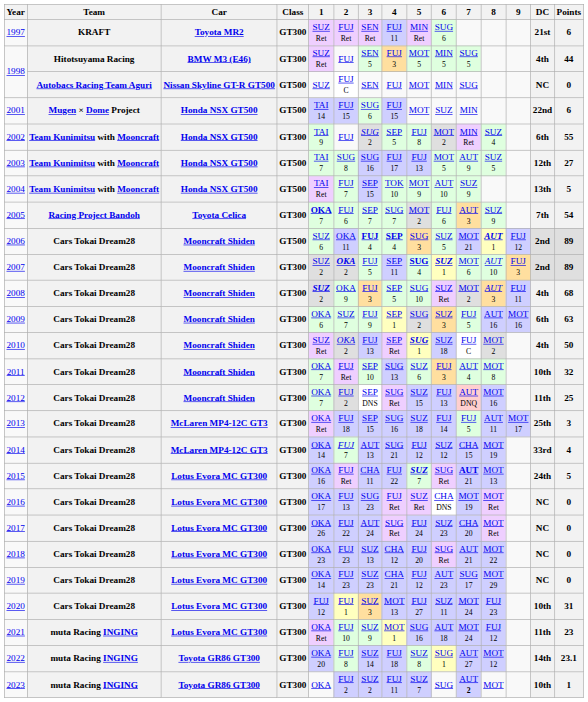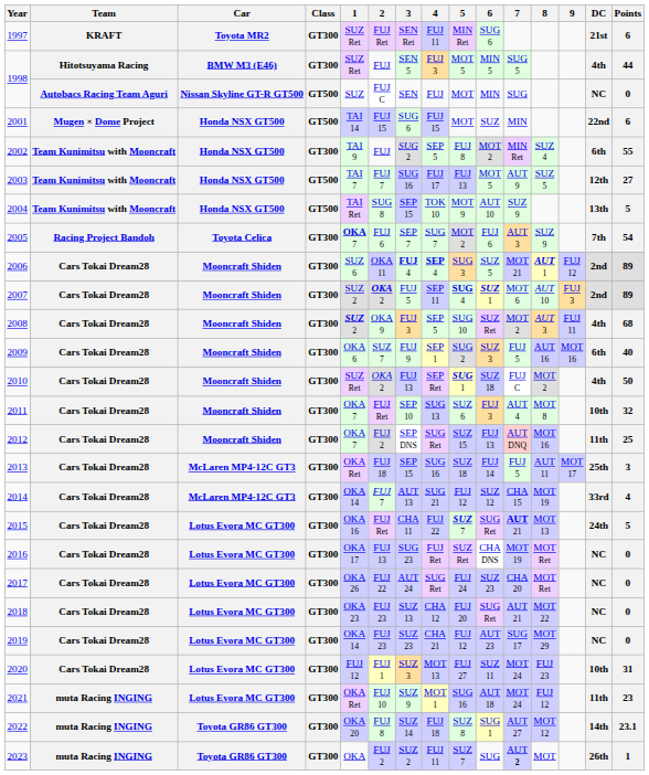 <table class="wikitable" style="text-align:center; font-size:90%">
 <tr>
 <th>Year</th>
 <th>Team</th>
 <th>Car</th>
 <th>Class</th>
 <th>1</th>
 <th>2</th>
 <th>3</th>
 <th>4</th>
 <th>5</th>
 <th>6</th>
 <th>7</th>
 <th>8</th>
 <th>9</th>
 <th>DC</th>
 <th>Points</th>
 </tr>
 <tr>
 <td><a href='#'>1997</a></td>
 <th>KRAFT</th>
 <th><a href='#'>Toyota MR2</a></th>
 <th>GT300</th>
 <td style="background:#EFCFFF;"><a href='#'>SUZ</a><br><small>Ret</small></td>
 <td style="background:#EFCFFF;"><a href='#'>FUJ</a><br><small>Ret</small></td>
 <td style="background:#EFCFFF;"><a href='#'>SEN</a><br><small>Ret</small></td>
 <td style="background:#CFCFFF;"><a href='#'>FUJ</a><br><small>11</small></td>
 <td style="background:#EFCFFF;"><a href='#'>MIN</a><br><small>Ret</small></td>
 <td style="background:#DFFFDF;"><a href='#'>SUG</a><br><small>6</small></td>
 <td></td>
 <td></td>
 <td></td>
 <th>21st</th>
 <th>6</th>
 </tr>
 <tr>
 <td rowspan="2"><a href='#'>1998</a></td>
 <th>Hitotsuyama Racing</th>
 <th><a href='#'>BMW M3 (E46)</a></th>
 <th>GT300</th>
 <td style="background:#EFCFFF;"><a href='#'>SUZ</a><br><small>Ret</small></td>
 <td><a href='#'>FUJ</a></td>
 <td style="background:#DFFFDF;"><a href='#'>SEN</a><br><small>5</small></td>
 <td style="background:#FFDF9F;"><a href='#'>FUJ</a><br><small>3</small></td>
 <td style="background:#DFFFDF;"><a href='#'>MOT</a><br><small>5</small></td>
 <td style="background:#DFFFDF;"><a href='#'>MIN</a><br><small>5</small></td>
 <td style="background:#DFFFDF;"><a href='#'>SUG</a><br><small>5</small></td>
 <td></td>
 <td></td>
 <th>4th</th>
 <th>44</th>
 </tr>
 <tr>
 <th><a href='#'>Autobacs Racing Team Aguri</a></th>
 <th><a href='#'>Nissan Skyline GT-R GT500</a></th>
 <th>GT500</th>
 <td><a href='#'>SUZ</a></td>
 <td style="background:#FFFFFF;"><a href='#'>FUJ</a><br><small>C</small></td>
 <td><a href='#'>SEN</a></td>
 <td><a href='#'>FUJ</a></td>
 <td><a href='#'>MOT</a></td>
 <td><a href='#'>MIN</a></td>
 <td><a href='#'>SUG</a></td>
 <td></td>
 <td></td>
 <th>NC</th>
 <th>0</th>
 </tr>
 <tr>
 <td><a href='#'>2001</a></td>
 <th><a href='#'>Mugen</a> × <a href='#'>Dome</a> Project</th>
 <th><a href='#'>Honda NSX GT500</a></th>
 <th>GT500</th>
 <td style="background:#CFCFFF;"><a href='#'>TAI</a><br><small>14</small></td>
 <td style="background:#CFCFFF;"><a href='#'>FUJ</a><br><small>15</small></td>
 <td style="background:#DFFFDF;"><a href='#'>SUG</a><br><small>6</small></td>
 <td style="background:#CFCFFF;"><a href='#'>FUJ</a><br><small>15</small></td>
 <td><a href='#'>MOT</a></td>
 <td><a href='#'>SUZ</a></td>
 <td><a href='#'>MIN</a></td>
 <td></td>
 <td></td>
 <th>22nd</th>
 <th>6</th>
 </tr>
 <tr>
 <td><a href='#'>2002</a></td>
 <th><a href='#'>Team Kunimitsu</a> with <a href='#'>Mooncraft</a></th>
 <th><a href='#'>Honda NSX GT500</a></th>
 <th>GT300</th>
 <td style="background:#DFFFDF;"><a href='#'>TAI</a><br><small>9</small></td>
 <td><a href='#'>FUJ</a></td>
 <td style="background:#DFDFDF;"><em><a href='#'>SUG</a></em><br><small>2</small></td>
 <td style="background:#DFFFDF;"><a href='#'>SEP</a><br><small>5</small></td>
 <td style="background:#DFFFDF;"><a href='#'>FUJ</a><br><small>8</small></td>
 <td style="background:#DFDFDF;"><a href='#'>MOT</a><br><small>2</small></td>
 <td style="background:#EFCFFF;"><a href='#'>MIN</a><br><small>Ret</small></td>
 <td style="background:#DFFFDF;"><a href='#'>SUZ</a><br><small>4</small></td>
 <td></td>
 <th>6th</th>
 <th>55</th>
 </tr>
 <tr>
 <td><a href='#'>2003</a></td>
 <th><a href='#'>Team Kunimitsu</a> with <a href='#'>Mooncraft</a></th>
 <th><a href='#'>Honda NSX GT500</a></th>
 <th>GT500</th>
 <td style="background:#DFFFDF;"><a href='#'>TAI</a><br><small>7</small></td>
-<td style="background:#DFFFDF;"><a href='#'>SUG</a><br><small>8</small></td>
+<td style="background:#DFFFDF;"><a href='#'>FUJ</a><br><small>7</small></td>
 <td style="background:#CFCFFF;"><a href='#'>SUG</a><br><small>16</small></td>
 <td style="background:#CFCFFF;"><a href='#'>FUJ</a><br><small>17</small></td>
 <td style="background:#CFCFFF;"><a href='#'>FUJ</a><br><small>13</small></td>
 <td style="background:#DFFFDF;"><a href='#'>MOT</a><br><small>5</small></td>
 <td style="background:#DFFFDF;"><a href='#'>AUT</a><br><small>9</small></td>
 <td style="background:#DFFFDF;"><a href='#'>SUZ</a><br><small>5</small></td>
 <td></td>
 <th>12th</th>
 <th>27</th>
 </tr>
 <tr>
 <td><a href='#'>2004</a></td>
 <th><a href='#'>Team Kunimitsu</a> with <a href='#'>Mooncraft</a></th>
 <th><a href='#'>Honda NSX GT500</a></th>
 <th>GT500</th>
 <td style="background:#EFCFFF;"><a href='#'>TAI</a><br><small>Ret</small></td>
-<td style="background:#DFFFDF;"><a href='#'>FUJ</a><br><small>7</small></td>
+<td style="background:#DFFFDF;"><a href='#'>SUG</a><br><small>8</small></td>
 <td style="background:#CFCFFF;"><a href='#'>SEP</a><br><small>15</small></td>
 <td style="background:#DFFFDF;"><a href='#'>TOK</a><br><small>10</small></td>
 <td style="background:#DFFFDF;"><a href='#'>MOT</a><br><small>9</small></td>
 <td style="background:#DFFFDF;"><a href='#'>AUT</a><br><small>10</small></td>
 <td style="background:#DFFFDF;"><a href='#'>SUZ</a><br><small>9</small></td>
 <td></td>
 <td></td>
 <th>13th</th>
 <th>5</th>
 </tr>
 <tr>
 <td><a href='#'>2005</a></td>
 <th><a href='#'>Racing Project Bandoh</a></th>
 <th><a href='#'>Toyota Celica</a></th>
 <th>GT300</th>
 <td style="background:#DFFFDF;"><strong><a href='#'>OKA</a></strong><br><small>7</small></td>
 <td style="background:#DFFFDF;"><a href='#'>FUJ</a><br><small>6</small></td>
 <td style="background:#DFFFDF;"><a href='#'>SEP</a><br><small>7</small></td>
 <td style="background:#DFFFDF;"><a href='#'>SUG</a><br><small>7</small></td>
 <td style="background:#DFDFDF;"><a href='#'>MOT</a><br><small>2</small></td>
 <td style="background:#DFFFDF;"><a href='#'>FUJ</a><br><small>6</small></td>
 <td style="background:#FFDF9F;"><a href='#'>AUT</a><br><small>3</small></td>
 <td style="background:#DFFFDF;"><a href='#'>SUZ</a><br><small>9</small></td>
 <td></td>
 <th>7th</th>
 <th>54</th>
 </tr>
 <tr>
 <td><a href='#'>2006</a></td>
 <th>Cars Tokai Dream28</th>
 <th><a href='#'>Mooncraft Shiden</a></th>
-<th>GT500</th>
+<th>GT300</th>
 <td style="background:#DFFFDF;"><a href='#'>SUZ</a><br><small>6</small></td>
 <td style="background:#CFCFFF;"><a href='#'>OKA</a><br><small>11</small></td>
 <td style="background:#DFFFDF;"><strong><a href='#'>FUJ</a></strong><br><small>4</small></td>
 <td style="background:#DFFFDF;"><strong><a href='#'>SEP</a></strong><br><small>4</small></td>
 <td style="background:#FFDF9F;"><a href='#'>SUG</a><br><small>3</small></td>
 <td style="background:#DFFFDF;"><a href='#'>SUZ</a><br><small>5</small></td>
 <td style="background:#CFCFFF;"><a href='#'>MOT</a><br><small>21</small></td>
 <td style="background:#FFFFBF;"><strong><em><a href='#'>AUT</a></em></strong><br><small>1</small></td>
 <td style="background:#CFCFFF;"><a href='#'>FUJ</a><br><small>12</small></td>
 <th style="background:#DFDFDF;">2nd</th>
 <th style="background:#DFDFDF;">89</th>
 </tr>
 <tr>
 <td><a href='#'>2007</a></td>
 <th>Cars Tokai Dream28</th>
 <th><a href='#'>Mooncraft Shiden</a></th>
 <th>GT300</th>
 <td style="background:#DFDFDF;"><a href='#'>SUZ</a><br><small>2</small></td>
 <td style="background:#DFDFDF;"><strong><em><a href='#'>OKA</a></em></strong><br><small>2</small></td>
 <td style="background:#DFFFDF;"><a href='#'>FUJ</a><br><small>5</small></td>
 <td style="background:#CFCFFF;"><a href='#'>SEP</a><br><small>11</small></td>
 <td style="background:#DFFFDF;"><strong><a href='#'>SUG</a></strong><br><small>4</small></td>
 <td style="background:#FFFFBF;"><strong><em><a href='#'>SUZ</a></em></strong><br><small>1</small></td>
 <td style="background:#DFFFDF;"><a href='#'>MOT</a><br><small>6</small></td>
 <td style="background:#DFFFDF;"><em><a href='#'>AUT</a></em><br><small>10</small></td>
 <td style="background:#FFDF9F;"><a href='#'>FUJ</a><br><small>3</small></td>
 <th style="background:#DFDFDF;">2nd</th>
 <th style="background:#DFDFDF;">89</th>
 </tr>
 <tr>
 <td><a href='#'>2008</a></td>
 <th>Cars Tokai Dream28</th>
 <th><a href='#'>Mooncraft Shiden</a></th>
 <th>GT300</th>
 <td style="background:#DFDFDF;"><strong><em><a href='#'>SUZ</a></em></strong><br><small>2</small></td>
 <td style="background:#DFFFDF;"><a href='#'>OKA</a><br><small>9</small></td>
 <td style="background:#FFDF9F;"><a href='#'>FUJ</a><br><small>3</small></td>
 <td style="background:#DFFFDF;"><a href='#'>SEP</a><br><small>5</small></td>
 <td style="background:#DFFFDF;"><a href='#'>SUG</a><br><small>10</small></td>
 <td style="background:#EFCFFF;"><a href='#'>SUZ</a><br><small>Ret</small></td>
 <td style="background:#DFDFDF;"><a href='#'>MOT</a><br><small>2</small></td>
 <td style="background:#FFDF9F;"><em><a href='#'>AUT</a></em><br><small>3</small></td>
 <td style="background:#CFCFFF;"><a href='#'>FUJ</a><br><small>11</small></td>
 <th>4th</th>
 <th>68</th>
 </tr>
 <tr>
 <td><a href='#'>2009</a></td>
 <th>Cars Tokai Dream28</th>
 <th><a href='#'>Mooncraft Shiden</a></th>
 <th>GT300</th>
 <td style="background:#DFFFDF;"><a href='#'>OKA</a><br><small>6</small></td>
 <td style="background:#DFFFDF;"><a href='#'>SUZ</a><br><small>7</small></td>
 <td style="background:#DFFFDF;"><a href='#'>FUJ</a><br><small>9</small></td>
 <td style="background:#FFFFBF;"><a href='#'>SEP</a><br><small>1</small></td>
 <td style="background:#DFDFDF;"><a href='#'>SUG</a><br><small>2</small></td>
 <td style="background:#FFDF9F;"><a href='#'>SUZ</a><br><small>3</small></td>
 <td style="background:#DFFFDF;"><a href='#'>FUJ</a><br><small>5</small></td>
 <td style="background:#CFCFFF;"><a href='#'>AUT</a><br><small>16</small></td>
 <td style="background:#CFCFFF;"><a href='#'>MOT</a><br><small>16</small></td>
 <th>6th</th>
-<th>63</th>
+<th>40</th>
 </tr>
 <tr>
 <td><a href='#'>2010</a></td>
 <th>Cars Tokai Dream28</th>
 <th><a href='#'>Mooncraft Shiden</a></th>
 <th>GT300</th>
 <td style="background:#EFCFFF;"><a href='#'>SUZ</a><br><small>Ret</small></td>
 <td style="background:#DFDFDF;"><em><a href='#'>OKA</a></em><br><small>2</small></td>
 <td style="background:#CFCFFF;"><a href='#'>FUJ</a><br><small>13</small></td>
 <td style="background:#EFCFFF;"><a href='#'>SEP</a><br><small>Ret</small></td>
 <td style="background:#FFFFBF;"><strong><em><a href='#'>SUG</a></em></strong><br><small>1</small></td>
 <td style="background:#CFCFFF;"><a href='#'>SUZ</a><br><small>18</small></td>
 <td style="background:#FFFFFF;"><a href='#'>FUJ</a><br><small>C</small></td>
 <td style="background:#DFDFDF;"><a href='#'>MOT</a><br><small>2</small></td>
 <td></td>
 <th>4th</th>
 <th>50</th>
 </tr>
 <tr>
 <td><a href='#'>2011</a></td>
 <th>Cars Tokai Dream28</th>
 <th><a href='#'>Mooncraft Shiden</a></th>
 <th>GT300</th>
 <td style="background:#DFFFDF;"><a href='#'>OKA</a><br><small>7</small></td>
 <td style="background:#EFCFFF;"><a href='#'>FUJ</a><br><small>Ret</small></td>
 <td style="background:#DFFFDF;"><a href='#'>SEP</a><br><small>10</small></td>
 <td style="background:#CFCFFF;"><a href='#'>SUG</a><br><small>13</small></td>
 <td style="background:#DFFFDF;"><a href='#'>SUZ</a><br><small>6</small></td>
 <td style="background:#FFDF9F;"><a href='#'>FUJ</a><br><small>3</small></td>
 <td style="background:#DFFFDF;"><a href='#'>AUT</a><br><small>4</small></td>
 <td style="background:#DFFFDF;"><a href='#'>MOT</a><br><small>8</small></td>
 <td></td>
 <th>10th</th>
 <th>32</th>
 </tr>
 <tr>
 <td><a href='#'>2012</a></td>
 <th>Cars Tokai Dream28</th>
 <th><a href='#'>Mooncraft Shiden</a></th>
 <th>GT300</th>
 <td style="background:#DFFFDF;"><a href='#'>OKA</a><br><small>7</small></td>
 <td style="background:#DFDFDF;"><a href='#'>FUJ</a><br><small>2</small></td>
 <td style="background:#FFFFFF;"><a href='#'>SEP</a><br><small>DNS</small></td>
 <td style="background:#EFCFFF;"><a href='#'>SUG</a><br><small>Ret</small></td>
 <td style="background:#CFCFFF;"><a href='#'>SUZ</a><br><small>15</small></td>
 <td style="background:#CFCFFF;"><a href='#'>FUJ</a><br><small>13</small></td>
 <td style="background:#FFCFCF;"><a href='#'>AUT</a><br><small>DNQ</small></td>
 <td style="background:#CFCFFF;"><a href='#'>MOT</a><br><small>16</small></td>
 <td></td>
 <th>11th</th>
 <th>25</th>
 </tr>
 <tr>
 <td><a href='#'>2013</a></td>
 <th>Cars Tokai Dream28</th>
 <th><a href='#'>McLaren MP4-12C GT3</a></th>
 <th>GT300</th>
 <td style="background:#EFCFFF;"><a href='#'>OKA</a><br><small>Ret</small></td>
 <td style="background:#CFCFFF;"><a href='#'>FUJ</a><br><small>18</small></td>
 <td style="background:#CFCFFF;"><a href='#'>SEP</a><br><small>15</small></td>
 <td style="background:#CFCFFF;"><a href='#'>SUG</a><br><small>16</small></td>
 <td style="background:#CFCFFF;"><a href='#'>SUZ</a><br><small>18</small></td>
 <td style="background:#CFCFFF;"><a href='#'>FUJ</a><br><small>14</small></td>
 <td style="background:#DFFFDF;"><a href='#'>FUJ</a><br><small>5</small></td>
 <td style="background:#CFCFFF;"><a href='#'>AUT</a><br><small>11</small></td>
 <td style="background:#CFCFFF;"><a href='#'>MOT</a><br><small>17</small></td>
 <th>25th</th>
 <th>3</th>
 </tr>
 <tr>
 <td><a href='#'>2014</a></td>
 <th>Cars Tokai Dream28</th>
 <th><a href='#'>McLaren MP4-12C GT3</a></th>
 <th>GT300</th>
 <td style="background:#CFCFFF;"><a href='#'>OKA</a><br><small>14</small></td>
 <td style="background:#DFFFDF;"><em><a href='#'>FUJ</a></em><br><small>7</small></td>
 <td style="background:#CFCFFF;"><a href='#'>AUT</a><br><small>13</small></td>
 <td style="background:#CFCFFF;"><a href='#'>SUG</a><br><small>21</small></td>
 <td style="background:#CFCFFF;"><a href='#'>FUJ</a><br><small>12</small></td>
 <td style="background:#CFCFFF;"><a href='#'>SUZ</a><br><small>12</small></td>
 <td style="background:#CFCFFF;"><a href='#'>CHA</a><br><small>15</small></td>
 <td style="background:#CFCFFF;"><a href='#'>MOT</a><br><small>19</small></td>
 <td></td>
 <th>33rd</th>
 <th>4</th>
 </tr>
 <tr>
 <td><a href='#'>2015</a></td>
 <th>Cars Tokai Dream28</th>
 <th><a href='#'>Lotus Evora MC GT300</a></th>
 <th>GT300</th>
 <td style="background:#CFCFFF;"><a href='#'>OKA</a><br><small>16</small></td>
 <td style="background:#EFCFFF;"><a href='#'>FUJ</a><br><small>Ret</small></td>
 <td style="background:#CFCFFF;"><a href='#'>CHA</a><br><small>11</small></td>
 <td style="background:#CFCFFF;"><a href='#'>FUJ</a><br><small>22</small></td>
 <td style="background:#DFFFDF;"><strong><em><a href='#'>SUZ</a></em></strong><br><small>7</small></td>
 <td style="background:#EFCFFF;"><a href='#'>SUG</a><br><small>Ret</small></td>
 <td style="background:#CFCFFF;"><strong><a href='#'>AUT</a></strong><br><small>21</small></td>
 <td style="background:#CFCFFF;"><a href='#'>MOT</a><br><small>13</small></td>
 <td></td>
 <th>24th</th>
 <th>5</th>
 </tr>
 <tr>
 <td><a href='#'>2016</a></td>
 <th>Cars Tokai Dream28</th>
 <th><a href='#'>Lotus Evora MC GT300</a></th>
 <th>GT300</th>
 <td style="background:#CFCFFF;"><a href='#'>OKA</a><br><small>17</small></td>
 <td style="background:#CFCFFF;"><a href='#'>FUJ</a><br><small>13</small></td>
 <td style="background:#CFCFFF;"><a href='#'>SUG</a><br><small>23</small></td>
 <td style="background:#EFCFFF;"><a href='#'>FUJ</a><br><small>Ret</small></td>
 <td style="background:#EFCFFF;"><a href='#'>SUZ</a><br><small>Ret</small></td>
 <td style="background:#FFFFFF;"><a href='#'>CHA</a><br><small>DNS</small></td>
 <td style="background:#CFCFFF;"><a href='#'>MOT</a><br><small>19</small></td>
 <td style="background:#EFCFFF;"><a href='#'>MOT</a><br><small>Ret</small></td>
 <td></td>
 <th>NC</th>
 <th>0</th>
 </tr>
 <tr>
 <td><a href='#'>2017</a></td>
 <th>Cars Tokai Dream28</th>
 <th><a href='#'>Lotus Evora MC GT300</a></th>
 <th>GT300</th>
 <td style="background:#CFCFFF;"><a href='#'>OKA</a><br><small>26</small></td>
 <td style="background:#CFCFFF;"><a href='#'>FUJ</a><br><small>22</small></td>
 <td style="background:#CFCFFF;"><a href='#'>AUT</a><br><small>24</small></td>
 <td style="background:#EFCFFF;"><a href='#'>SUG</a><br><small>Ret</small></td>
 <td style="background:#CFCFFF;"><a href='#'>FUJ</a><br><small>24</small></td>
 <td style="background:#CFCFFF;"><a href='#'>SUZ</a><br><small>23</small></td>
 <td style="background:#CFCFFF;"><a href='#'>CHA</a><br><small>20</small></td>
 <td style="background:#EFCFFF;"><a href='#'>MOT</a><br><small>Ret</small></td>
 <td></td>
 <th>NC</th>
 <th>0</th>
 </tr>
 <tr>
 <td><a href='#'>2018</a></td>
 <th>Cars Tokai Dream28</th>
 <th><a href='#'>Lotus Evora MC GT300</a></th>
 <th>GT300</th>
 <td style="background:#CFCFFF;"><a href='#'>OKA</a><br><small>23</small></td>
 <td style="background:#CFCFFF;"><a href='#'>FUJ</a><br><small>23</small></td>
 <td style="background:#CFCFFF;"><a href='#'>SUZ</a><br><small>13</small></td>
 <td style="background:#CFCFFF;"><a href='#'>CHA</a><br><small>12</small></td>
 <td style="background:#CFCFFF;"><a href='#'>FUJ</a><br><small>20</small></td>
 <td style="background:#EFCFFF;"><a href='#'>SUG</a><br><small>Ret</small></td>
 <td style="background:#CFCFFF;"><a href='#'>AUT</a><br><small>21</small></td>
 <td style="background:#CFCFFF;"><a href='#'>MOT</a><br><small>22</small></td>
 <td></td>
 <th>NC</th>
 <th>0</th>
 </tr>
 <tr>
 <td><a href='#'>2019</a></td>
 <th>Cars Tokai Dream28</th>
 <th><a href='#'>Lotus Evora MC GT300</a></th>
 <th>GT300</th>
 <td style="background:#CFCFFF;"><a href='#'>OKA</a><br><small>14</small></td>
 <td style="background:#CFCFFF;"><a href='#'>FUJ</a><br><small>23</small></td>
 <td style="background:#CFCFFF;"><a href='#'>SUZ</a><br><small>23</small></td>
 <td style="background:#CFCFFF;"><a href='#'>CHA</a><br><small>21</small></td>
 <td style="background:#CFCFFF;"><a href='#'>FUJ</a><br><small>12</small></td>
 <td style="background:#CFCFFF;"><a href='#'>AUT</a><br><small>23</small></td>
 <td style="background:#CFCFFF;"><a href='#'>SUG</a><br><small>17</small></td>
 <td style="background:#CFCFFF;"><a href='#'>MOT</a><br><small>29</small></td>
 <td></td>
 <th>NC</th>
 <th>0</th>
 </tr>
 <tr>
 <td><a href='#'>2020</a></td>
 <th>Cars Tokai Dream28</th>
 <th><a href='#'>Lotus Evora MC GT300</a></th>
 <th>GT300</th>
 <td style="background:#CFCFFF;"><a href='#'>FUJ</a><br><small>12</small></td>
 <td style="background:#FFFFBF;"><a href='#'>FUJ</a><br><small>1</small></td>
 <td style="background:#FFDF9F;"><a href='#'>SUZ</a><br><small>3</small></td>
 <td style="background:#CFCFFF;"><a href='#'>MOT</a><br><small>13</small></td>
 <td style="background:#CFCFFF;"><a href='#'>FUJ</a><br><small>27</small></td>
 <td style="background:#CFCFFF;"><a href='#'>SUZ</a><br><small>11</small></td>
 <td style="background:#CFCFFF;"><a href='#'>MOT</a><br><small>24</small></td>
 <td style="background:#CFCFFF;"><a href='#'>FUJ</a><br><small>23</small></td>
 <td></td>
 <th>10th</th>
 <th>31</th>
 </tr>
 <tr>
 <td><a href='#'>2021</a></td>
 <th>muta Racing <a href='#'>INGING</a></th>
 <th><a href='#'>Lotus Evora MC GT300</a></th>
 <th>GT300</th>
 <td style="background:#EFCFFF;"><a href='#'>OKA</a><br><small>Ret</small></td>
 <td style="background:#DFFFDF;"><a href='#'>FUJ</a><br><small>10</small></td>
 <td style="background:#DFFFDF;"><a href='#'>SUZ</a><br><small>9</small></td>
 <td style="background:#FFFFBF;"><a href='#'>MOT</a><br><small>1</small></td>
 <td style="background:#CFCFFF;"><a href='#'>SUG</a><br><small>16</small></td>
 <td style="background:#CFCFFF;"><a href='#'>AUT</a><br><small>18</small></td>
 <td style="background:#CFCFFF;"><a href='#'>MOT</a><br><small>24</small></td>
 <td style="background:#CFCFFF;"><a href='#'>FUJ</a><br><small>12</small></td>
 <td></td>
 <th>11th</th>
 <th>23</th>
 </tr>
 <tr>
 <td><a href='#'>2022</a></td>
 <th>muta Racing <a href='#'>INGING</a></th>
 <th><a href='#'>Toyota GR86 GT300</a></th>
 <th>GT300</th>
 <td style="background:#CFCFFF;"><a href='#'>OKA</a><br><small>20</small></td>
 <td style="background:#DFFFDF;"><a href='#'>FUJ</a><br><small>8</small></td>
 <td style="background:#CFCFFF;"><a href='#'>SUZ</a><br><small>14</small></td>
 <td style="background:#CFCFFF;"><a href='#'>FUJ</a><br><small>18</small></td>
 <td style="background:#DFFFDF;"><a href='#'>SUZ</a><br><small>8</small></td>
 <td style="background:#FFFFBF;"><a href='#'>SUG</a><br><small>1</small></td>
 <td style="background:#CFCFFF;"><a href='#'>AUT</a><br><small>27</small></td>
 <td style="background:#CFCFFF;"><a href='#'>MOT</a><br><small>12</small></td>
 <td></td>
 <th>14th</th>
 <th>23.1</th>
 </tr>
 <tr>
 <td><a href='#'>2023</a></td>
 <th>muta Racing <a href='#'>INGING</a></th>
 <th><a href='#'>Toyota GR86 GT300</a></th>
 <th>GT300</th>
 <td><a href='#'>OKA</a></td>
 <td style="background:#CFCFFF;"><a href='#'>FUJ</a><br><small>2</small></td>
 <td style="background:#CFCFFF;"><a href='#'>SUZ</a><br><small>2</small></td>
 <td style="background:#CFCFFF;"><a href='#'>FUJ</a><br><small>11</small></td>
 <td style="background:#CFCFFF;"><a href='#'>SUZ</a><br><small>7</small></td>
 <td><a href='#'>SUG</a></td>
 <td style="background:#CFCFFF;"><a href='#'>AUT</a><br><small><strong>2</strong></small></td>
 <td><a href='#'>MOT</a></td>
 <td></td>
-<th>10th</th>
+<th>26th</th>
 <th>1</th>
 </tr>
 </table>
